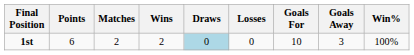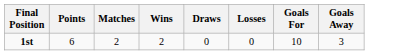 <table class="wikitable" style="font-size: 95%; text-align: center;">
 <tr>
 <th width=60>Final Position</th>
 <th width=60>Points</th>
 <th width=60>Matches</th>
 <th width=60>Wins</th>
 <th width=60>Draws</th>
 <th width=60>Losses</th>
 <th width=60>Goals For</th>
 <th width=60>Goals Away</th>
-<th width=60>Win%</th>
 </tr>
 <tr>
 <td><strong>1st</strong></td>
 <td>6</td>
 <td>2</td>
 <td>2</td>
-<td style="background: lightblue;">0</td>
+<td>0</td>
 <td>0</td>
 <td>10</td>
 <td>3</td>
-<td>100%</td>
 </tr>
 </table>
